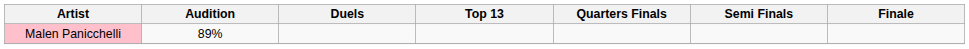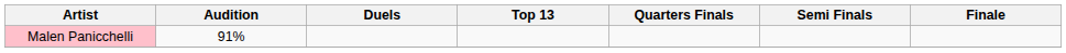 <table class="wikitable" style="text-align:center; width:auto;">
 <tr>
 <th style="width:8.5%;"><strong>Artist</strong></th>
 <th style="width:8.5%;">Audition</th>
 <th style="width:8.5%;">Duels</th>
 <th style="width:8.5%;">Top 13</th>
 <th style="width:8.5%;">Quarters Finals</th>
 <th style="width:8.5%;">Semi Finals</th>
 <th style="width:8.5%;">Finale</th>
 </tr>
 <tr>
 <td bgcolor=pink>Malen Panicchelli</td>
-<td>89%</td>
+<td>91%</td>
 <td></td>
 <td></td>
 <td></td>
 <td></td>
 <td></td>
 </tr>
 <tr>
 </tr>
 </table>
